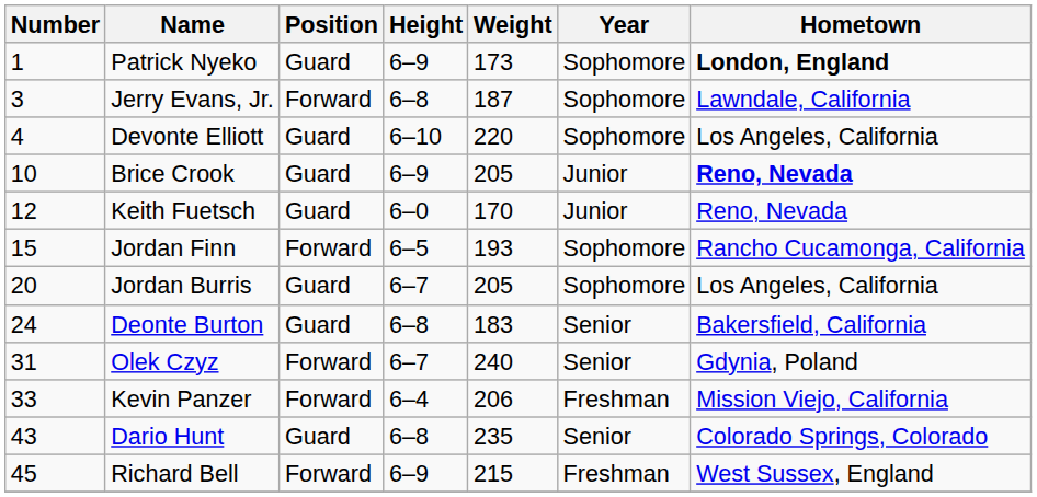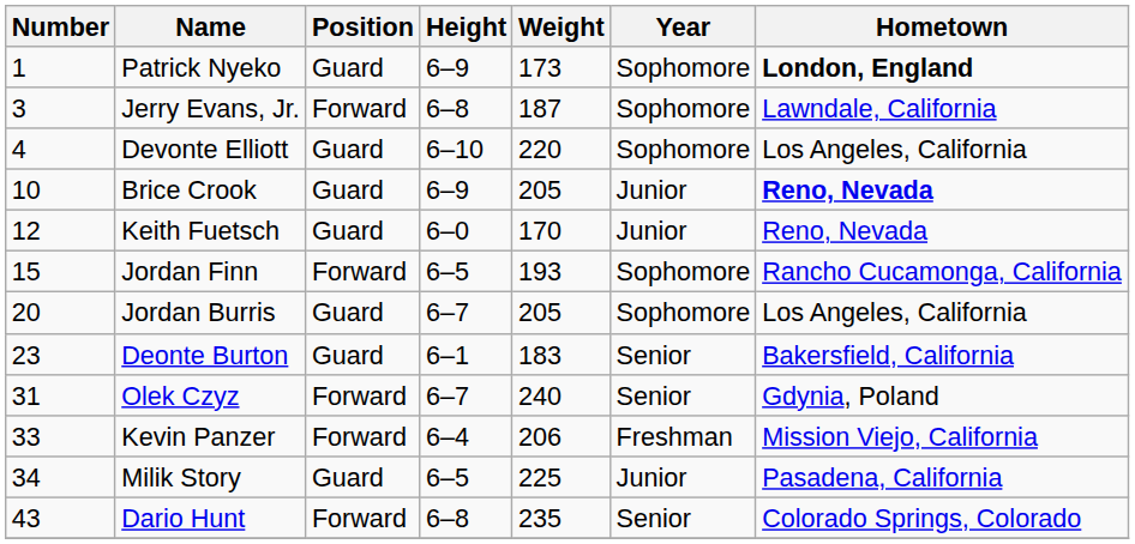 <table class="wikitable" style="font-size: 95%;">
 <tr>
 <th>Number</th>
 <th>Name</th>
 <th>Position</th>
 <th>Height</th>
 <th>Weight</th>
 <th>Year</th>
 <th>Hometown</th>
 </tr>
 <tr>
 <td>1</td>
 <td>Patrick Nyeko</td>
 <td>Guard</td>
 <td>6–9</td>
 <td>173</td>
 <td>Sophomore</td>
 <td><strong>London, England</strong></td>
 </tr>
 <tr>
 <td>3</td>
 <td>Jerry Evans, Jr.</td>
 <td>Forward</td>
 <td>6–8</td>
 <td>187</td>
 <td>Sophomore</td>
 <td><a href='#'>Lawndale, California</a></td>
 </tr>
 <tr>
 <td>4</td>
 <td>Devonte Elliott</td>
 <td>Guard</td>
 <td>6–10</td>
 <td>220</td>
 <td>Sophomore</td>
 <td>Los Angeles, California</td>
 </tr>
 <tr>
 <td>10</td>
 <td>Brice Crook</td>
 <td>Guard</td>
 <td>6–9</td>
 <td>205</td>
 <td>Junior</td>
 <td><strong><a href='#'>Reno, Nevada</a></strong></td>
 </tr>
 <tr>
 <td>12</td>
 <td>Keith Fuetsch</td>
 <td>Guard</td>
 <td>6–0</td>
 <td>170</td>
 <td>Junior</td>
 <td><a href='#'>Reno, Nevada</a></td>
 </tr>
 <tr>
 <td>15</td>
 <td>Jordan Finn</td>
 <td>Forward</td>
 <td>6–5</td>
 <td>193</td>
 <td>Sophomore</td>
 <td><a href='#'>Rancho Cucamonga, California</a></td>
 </tr>
 <tr>
 <td>20</td>
 <td>Jordan Burris</td>
 <td>Guard</td>
 <td>6–7</td>
 <td>205</td>
 <td>Sophomore</td>
 <td>Los Angeles, California</td>
 </tr>
 <tr>
-<td>24</td>
+<td>23</td>
 <td><a href='#'>Deonte Burton</a></td>
 <td>Guard</td>
-<td>6–8</td>
+<td>6–1</td>
 <td>183</td>
 <td>Senior</td>
 <td><a href='#'>Bakersfield, California</a></td>
 </tr>
 <tr>
 <td>31</td>
 <td><a href='#'>Olek Czyz</a></td>
 <td>Forward</td>
 <td>6–7</td>
 <td>240</td>
 <td>Senior</td>
 <td><a href='#'>Gdynia</a>, Poland</td>
 </tr>
 <tr>
 <td>33</td>
 <td>Kevin Panzer</td>
 <td>Forward</td>
 <td>6–4</td>
 <td>206</td>
 <td>Freshman</td>
 <td><a href='#'>Mission Viejo, California</a></td>
 </tr>
 <tr>
+<td>34</td>
+<td>Milik Story</td>
+<td>Guard</td>
+<td>6–5</td>
+<td>225</td>
+<td>Junior</td>
+<td><a href='#'>Pasadena, California</a></td>
+</tr>
+<tr>
 <td>43</td>
 <td><a href='#'>Dario Hunt</a></td>
-<td>Guard</td>
+<td>Forward</td>
 <td>6–8</td>
 <td>235</td>
 <td>Senior</td>
 <td><a href='#'>Colorado Springs, Colorado</a></td>
 </tr>
 <tr>
-<td>45</td>
-<td>Richard Bell</td>
-<td>Forward</td>
-<td>6–9</td>
-<td>215</td>
-<td>Freshman</td>
-<td><a href='#'>West Sussex</a>, England</td>
-</tr>
-<tr>
 </tr>
 </table>
